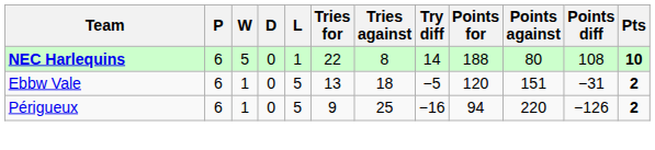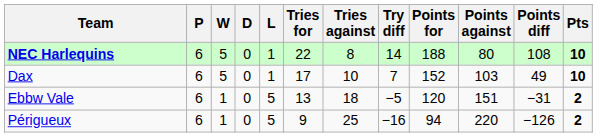 <table class="wikitable" style="text-align: center;">
 <tr>
 <th width="200">Team</th>
 <th width="20">P</th>
 <th width="20">W</th>
 <th width="20">D</th>
 <th width="20">L</th>
 <th width="20">Tries for</th>
 <th width="20">Tries against</th>
 <th width="20">Try diff</th>
 <th width="20">Points for</th>
 <th width="20">Points against</th>
 <th width="25">Points diff</th>
 <th width="20">Pts</th>
 </tr>
 <tr bgcolor="#ccffcc">
 <td align="left"> <strong><a href='#'>NEC Harlequins</a></strong></td>
 <td>6</td>
 <td>5</td>
 <td>0</td>
 <td>1</td>
 <td>22</td>
 <td>8</td>
 <td>14</td>
 <td>188</td>
 <td>80</td>
 <td>108</td>
+<td><strong>10</strong></td>
+</tr>
+<tr>
+<td align="left"> <a href='#'>Dax</a></td>
+<td>6</td>
+<td>5</td>
+<td>0</td>
+<td>1</td>
+<td>17</td>
+<td>10</td>
+<td>7</td>
+<td>152</td>
+<td>103</td>
+<td>49</td>
 <td><strong>10</strong></td>
 </tr>
 <tr>
 <td align="left"> <a href='#'>Ebbw Vale</a></td>
 <td>6</td>
 <td>1</td>
 <td>0</td>
 <td>5</td>
 <td>13</td>
 <td>18</td>
 <td>−5</td>
 <td>120</td>
 <td>151</td>
 <td>−31</td>
 <td><strong>2</strong></td>
 </tr>
 <tr>
 <td align="left"> <a href='#'>Périgueux</a></td>
 <td>6</td>
 <td>1</td>
 <td>0</td>
 <td>5</td>
 <td>9</td>
 <td>25</td>
 <td>−16</td>
 <td>94</td>
 <td>220</td>
 <td>−126</td>
 <td><strong>2</strong></td>
 </tr>
 </table>
